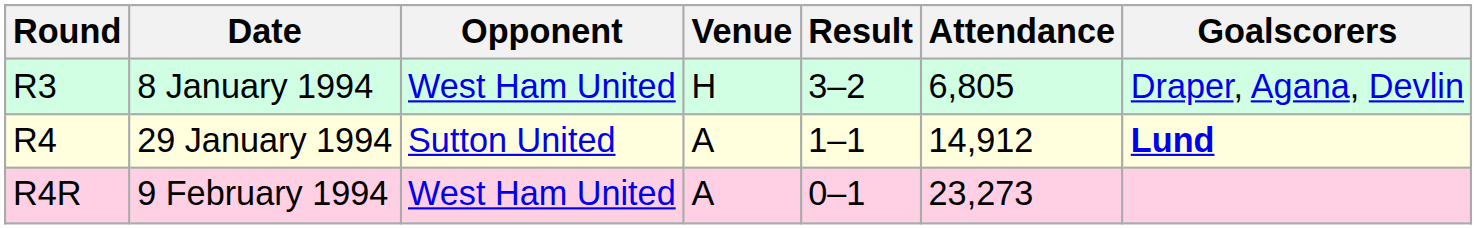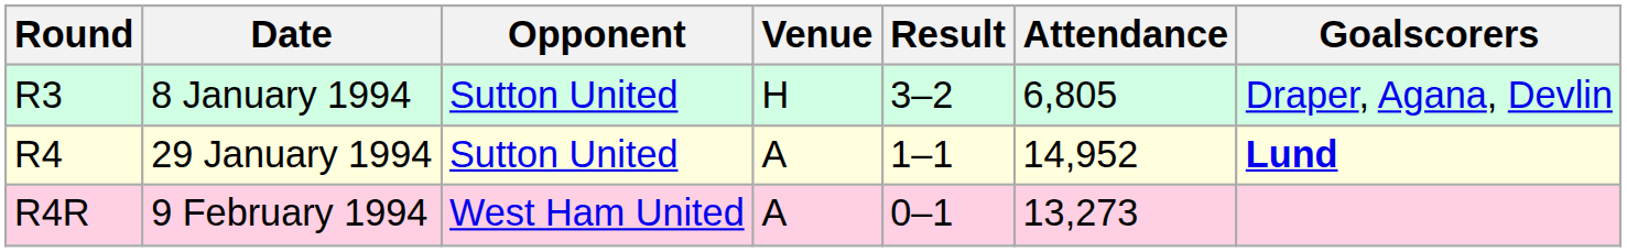 <table class="wikitable">
 <tr>
 <th>Round</th>
 <th>Date</th>
 <th>Opponent</th>
 <th>Venue</th>
 <th>Result</th>
 <th>Attendance</th>
 <th>Goalscorers</th>
 </tr>
 <tr style="background:#d0ffe3;">
 <td>R3</td>
 <td>8 January 1994</td>
-<td><a href='#'>West Ham United</a></td>
+<td><a href='#'>Sutton United</a></td>
 <td>H</td>
 <td>3–2</td>
 <td>6,805</td>
 <td><a href='#'>Draper</a>, <a href='#'>Agana</a>, <a href='#'>Devlin</a></td>
 </tr>
 <tr style="background:#ffffdd;">
 <td>R4</td>
 <td>29 January 1994</td>
 <td><a href='#'>Sutton United</a></td>
 <td>A</td>
 <td>1–1</td>
-<td>14,912</td>
+<td>14,952</td>
 <td><strong><a href='#'>Lund</a></strong></td>
 </tr>
 <tr style="background:#ffd0e3;">
 <td>R4R</td>
 <td>9 February 1994</td>
 <td><a href='#'>West Ham United</a></td>
 <td>A</td>
 <td>0–1</td>
-<td>23,273</td>
+<td>13,273</td>
 <td></td>
 </tr>
 </table>
